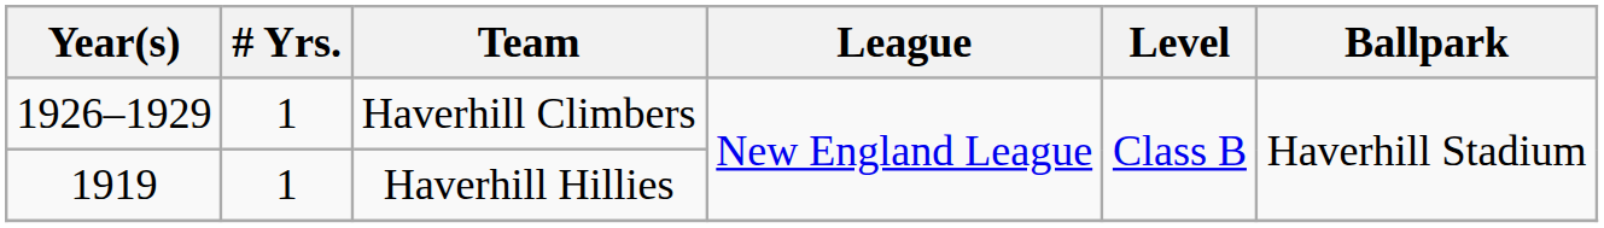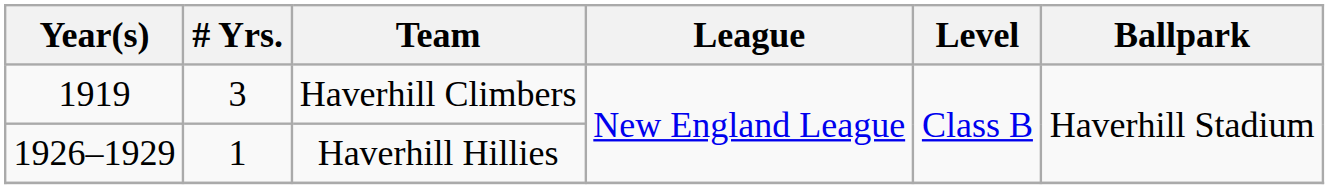 <table class="wikitable" style="text-align:center; font-size: 95%;">
 <tr>
 <th>Year(s)</th>
 <th># Yrs.</th>
 <th>Team</th>
 <th>League</th>
 <th>Level</th>
 <th>Ballpark</th>
 </tr>
 <tr>
-<td>1926–1929</td>
-<td>1</td>
+<td>1919</td>
+<td>3</td>
 <td>Haverhill Climbers</td>
 <td rowspan=2><a href='#'>New England League</a></td>
 <td rowspan=2><a href='#'>Class B</a></td>
 <td rowspan=2>Haverhill Stadium</td>
 </tr>
 <tr>
-<td>1919</td>
+<td>1926–1929</td>
 <td>1</td>
 <td>Haverhill Hillies</td>
 </tr>
 <tr>
 </tr>
 </table>
